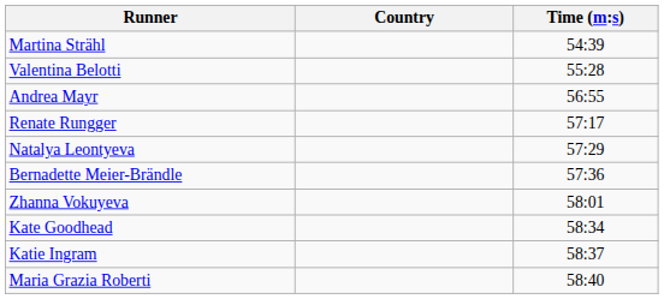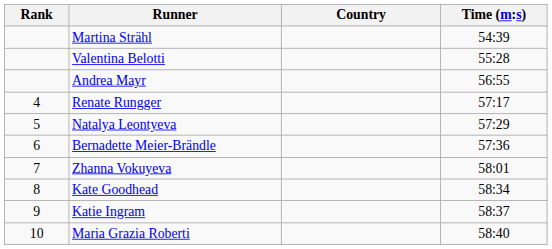 <table class="wikitable" width=50%>
 <tr>
+<th width=5%>Rank</th>
 <th width=20%>Runner</th>
 <th width=15%>Country</th>
 <th width=10%>Time (<a href='#'>m</a>:<a href='#'>s</a>)</th>
 </tr>
 <tr align="center">
+<td></td>
 <td align="left"><a href='#'>Martina Strähl</a></td>
 <td align="left"></td>
 <td>54:39</td>
 </tr>
 <tr align="center">
+<td></td>
 <td align="left"><a href='#'>Valentina Belotti</a></td>
 <td align="left"></td>
 <td>55:28</td>
 </tr>
 <tr align="center">
+<td></td>
 <td align="left"><a href='#'>Andrea Mayr</a></td>
 <td align="left"></td>
 <td>56:55</td>
 </tr>
 <tr align="center">
+<td>4</td>
 <td align="left"><a href='#'>Renate Rungger</a></td>
 <td align="left"></td>
 <td>57:17</td>
 </tr>
 <tr align="center">
+<td>5</td>
 <td align="left"><a href='#'>Natalya Leontyeva</a></td>
 <td align="left"></td>
 <td>57:29</td>
 </tr>
 <tr align="center">
+<td>6</td>
 <td align="left"><a href='#'>Bernadette Meier-Brändle</a></td>
 <td align="left"></td>
 <td>57:36</td>
 </tr>
 <tr align="center">
+<td>7</td>
 <td align="left"><a href='#'>Zhanna Vokuyeva</a></td>
 <td align="left"></td>
 <td>58:01</td>
 </tr>
 <tr align="center">
+<td>8</td>
 <td align="left"><a href='#'>Kate Goodhead</a></td>
 <td align="left"></td>
 <td>58:34</td>
 </tr>
 <tr align="center">
+<td>9</td>
 <td align="left"><a href='#'>Katie Ingram</a></td>
 <td align="left"></td>
 <td>58:37</td>
 </tr>
 <tr align="center">
+<td>10</td>
 <td align="left"><a href='#'>Maria Grazia Roberti</a></td>
 <td align="left"></td>
 <td>58:40</td>
 </tr>
 </table>
